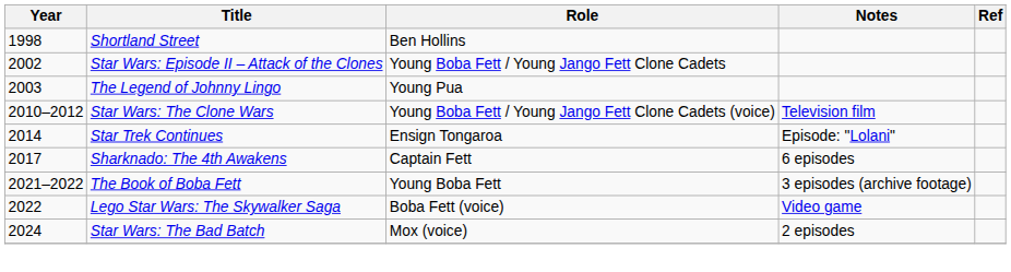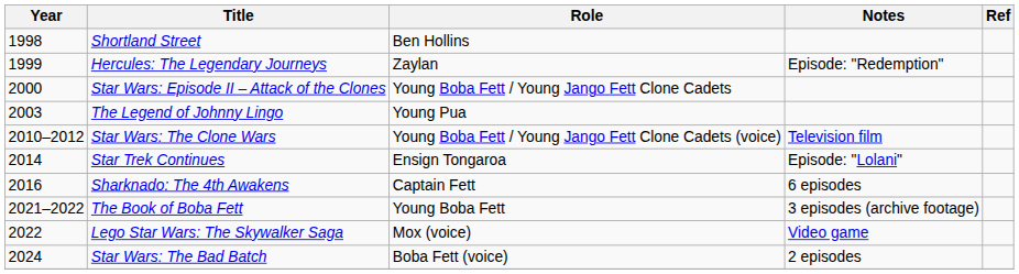 <table class="wikitable plainrowheaders">
 <tr>
 <th>Year</th>
 <th>Title</th>
 <th>Role</th>
 <th>Notes</th>
 <th>Ref</th>
 </tr>
 <tr>
 <td>1998</td>
 <td><em><a href='#'>Shortland Street</a></em></td>
 <td>Ben Hollins</td>
 <td></td>
 <td></td>
 </tr>
 <tr>
-<td>2002</td>
+<td>1999</td>
+<td><em><a href='#'>Hercules: The Legendary Journeys</a></em></td>
+<td>Zaylan</td>
+<td>Episode: "Redemption"</td>
+<td></td>
+</tr>
+<tr>
+<td>2000</td>
 <td><em><a href='#'>Star Wars: Episode II – Attack of the Clones</a></em></td>
 <td>Young <a href='#'>Boba Fett</a> / Young <a href='#'>Jango Fett</a> Clone Cadets</td>
 <td></td>
 <td></td>
 </tr>
 <tr>
 <td>2003</td>
 <td><em><a href='#'>The Legend of Johnny Lingo</a></em></td>
 <td>Young Pua</td>
 <td></td>
 <td></td>
 </tr>
 <tr>
 <td>2010–2012</td>
 <td><em><a href='#'>Star Wars: The Clone Wars</a></em></td>
 <td>Young <a href='#'>Boba Fett</a> / Young <a href='#'>Jango Fett</a> Clone Cadets (voice)</td>
 <td><a href='#'>Television film</a></td>
 <td></td>
 </tr>
 <tr>
 <td>2014</td>
 <td><em><a href='#'>Star Trek Continues</a></em></td>
 <td>Ensign Tongaroa</td>
 <td>Episode: "<a href='#'>Lolani</a>"</td>
 <td></td>
 </tr>
 <tr>
-<td>2017</td>
+<td>2016</td>
 <td><em><a href='#'>Sharknado: The 4th Awakens</a></em></td>
 <td>Captain Fett</td>
 <td>6 episodes</td>
 <td></td>
 </tr>
 <tr>
 <td>2021–2022</td>
 <td><em><a href='#'>The Book of Boba Fett</a></em></td>
 <td>Young Boba Fett</td>
 <td>3 episodes (archive footage)</td>
 <td></td>
 </tr>
 <tr>
 <td>2022</td>
 <td><em><a href='#'>Lego Star Wars: The Skywalker Saga</a></em></td>
-<td>Boba Fett (voice)</td>
+<td>Mox (voice)</td>
 <td><a href='#'>Video game</a></td>
 <td></td>
 </tr>
 <tr>
 <td>2024</td>
 <td data-sort-value="Star Wars: Bad Batch, The"><em><a href='#'>Star Wars: The Bad Batch</a></em></td>
-<td>Mox (voice)</td>
+<td>Boba Fett (voice)</td>
 <td>2 episodes</td>
 <td></td>
 </tr>
 <tr>
 </tr>
 </table>
